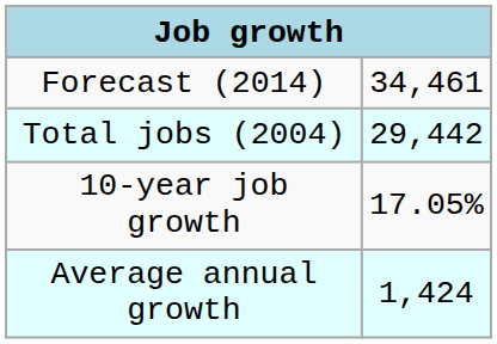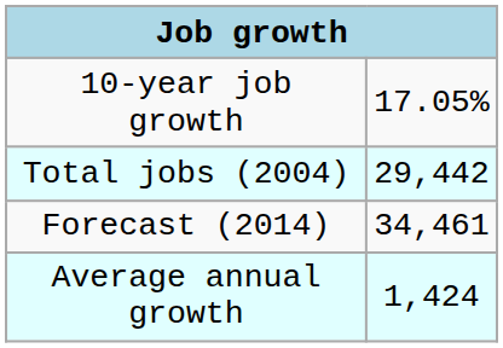 <table class="wikitable" style="text-align: center; margin-top: 0; margin-bottom: 0; width: 200px;">
 <tr style="background:#add8e6;">
 <td colspan=2><strong>Job growth</strong></td>
+</tr>
+<tr>
+<td>10-year job growth</td>
+<td>17.05%</td>
+</tr>
+<tr style="background:#e0ffff;">
+<td>Total jobs (2004)</td>
+<td>29,442</td>
 </tr>
 <tr>
 <td>Forecast (2014)</td>
 <td>34,461</td>
 </tr>
 <tr style="background:#e0ffff;">
-<td>Total jobs (2004)</td>
-<td>29,442</td>
-</tr>
-<tr>
-<td>10-year job growth</td>
-<td>17.05%</td>
-</tr>
-<tr style="background:#e0ffff;">
 <td>Average annual growth</td>
 <td>1,424</td>
 </tr>
 </table>
